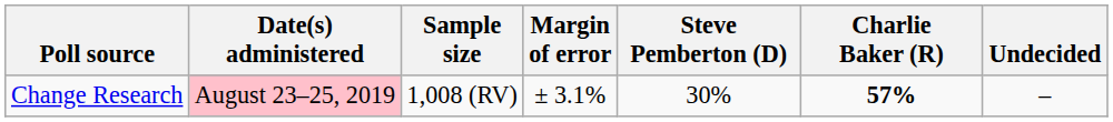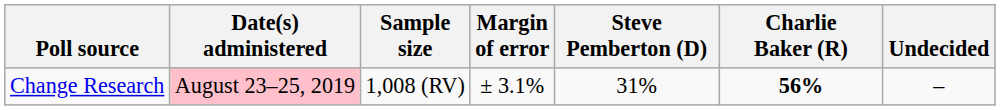 <table class="wikitable" style="font-size:90%;text-align:center;">
 <tr valign=bottom>
 <th>Poll source</th>
 <th>Date(s)<br>administered</th>
 <th>Sample<br>size</th>
 <th>Margin<br>of error</th>
 <th style="width:100px;">Steve<br>Pemberton (D)</th>
 <th style="width:100px;">Charlie<br>Baker (R)</th>
 <th>Undecided</th>
 </tr>
 <tr>
 <td style="text-align:left;"><a href='#'>Change Research</a></td>
 <td style="background: pink;">August 23–25, 2019</td>
 <td>1,008 (RV)</td>
 <td>± 3.1%</td>
-<td>30%</td>
-<td><strong>57%</strong></td>
+<td>31%</td>
+<td><strong>56%</strong></td>
 <td>–</td>
 </tr>
 </table>
